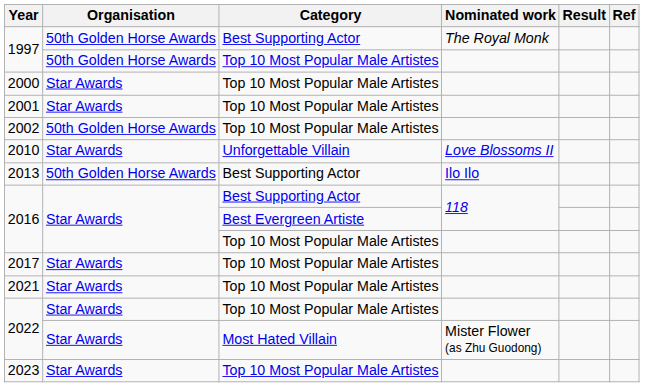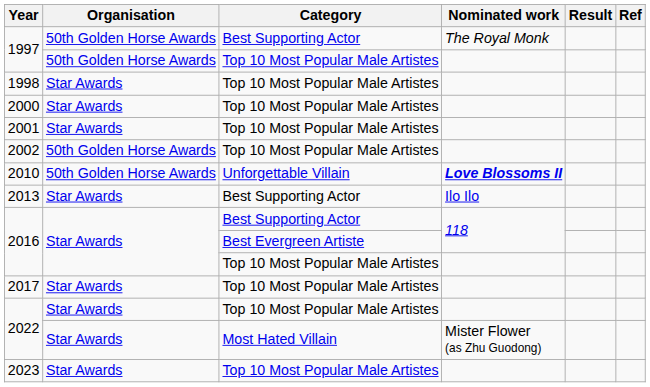 <table class="wikitable sortable">
 <tr>
 <th>Year</th>
 <th>Organisation</th>
 <th>Category</th>
 <th>Nominated work</th>
 <th>Result</th>
 <th>Ref</th>
 </tr>
 <tr>
 <td rowspan="2">1997</td>
 <td><a href='#'>50th Golden Horse Awards</a></td>
 <td><a href='#'>Best Supporting Actor</a></td>
 <td><em>The Royal Monk</em><br></td>
 <td></td>
 <td></td>
 </tr>
 <tr>
 <td><a href='#'>50th Golden Horse Awards</a></td>
 <td><a href='#'>Top 10 Most Popular Male Artistes</a></td>
+<td></td>
+<td></td>
+<td></td>
+</tr>
+<tr>
+<td>1998</td>
+<td><a href='#'>Star Awards</a></td>
+<td>Top 10 Most Popular Male Artistes</td>
 <td></td>
 <td></td>
 <td></td>
 </tr>
 <tr>
 <td>2000</td>
 <td><a href='#'>Star Awards</a></td>
 <td>Top 10 Most Popular Male Artistes</td>
 <td></td>
 <td></td>
 <td></td>
 </tr>
 <tr>
 <td>2001</td>
 <td><a href='#'>Star Awards</a></td>
 <td>Top 10 Most Popular Male Artistes</td>
 <td></td>
 <td></td>
 <td></td>
 </tr>
 <tr>
 <td>2002</td>
 <td><a href='#'>50th Golden Horse Awards</a></td>
 <td>Top 10 Most Popular Male Artistes</td>
 <td></td>
 <td></td>
 <td></td>
 </tr>
 <tr>
 <td>2010</td>
-<td><a href='#'>Star Awards</a></td>
+<td><a href='#'>50th Golden Horse Awards</a></td>
 <td><a href='#'>Unforgettable Villain</a></td>
-<td><em><a href='#'>Love Blossoms II</a></em><br></td>
+<td><strong><em><a href='#'>Love Blossoms II</a></em><br></strong></td>
 <td></td>
 <td></td>
 </tr>
 <tr>
 <td>2013</td>
-<td><a href='#'>50th Golden Horse Awards</a></td>
+<td><a href='#'>Star Awards</a></td>
 <td>Best Supporting Actor</td>
 <td><a href='#'>Ilo Ilo</a></td>
 <td></td>
 <td></td>
 </tr>
 <tr>
 <td rowspan="3">2016</td>
 <td rowspan="3"><a href='#'>Star Awards</a></td>
 <td><a href='#'>Best Supporting Actor</a></td>
 <td rowspan="2"><em><a href='#'>118</a></em></td>
 <td></td>
 <td></td>
 </tr>
 <tr>
 <td><a href='#'>Best Evergreen Artiste</a></td>
 <td></td>
 <td></td>
 </tr>
 <tr>
 <td>Top 10 Most Popular Male Artistes</td>
 <td></td>
 <td></td>
 <td></td>
 </tr>
 <tr>
 <td>2017</td>
 <td><a href='#'>Star Awards</a></td>
 <td>Top 10 Most Popular Male Artistes</td>
 <td></td>
 <td></td>
 <td></td>
 </tr>
 <tr>
-<td>2021</td>
-<td><a href='#'>Star Awards</a></td>
-<td>Top 10 Most Popular Male Artistes</td>
-<td></td>
-<td></td>
-<td></td>
-</tr>
-<tr>
 <td rowspan="2">2022</td>
 <td><a href='#'>Star Awards</a></td>
 <td>Top 10 Most Popular Male Artistes</td>
 <td></td>
 <td></td>
 <td></td>
 </tr>
 <tr>
 <td><a href='#'>Star Awards</a></td>
 <td><a href='#'>Most Hated Villain</a></td>
 <td>Mister Flower<br><small>(as Zhu Guodong)</small></td>
 <td></td>
 <td></td>
 </tr>
 <tr>
 <td>2023</td>
 <td><a href='#'>Star Awards</a></td>
 <td><a href='#'>Top 10 Most Popular Male Artistes</a></td>
 <td></td>
 <td></td>
 <td></td>
 </tr>
 </table>
